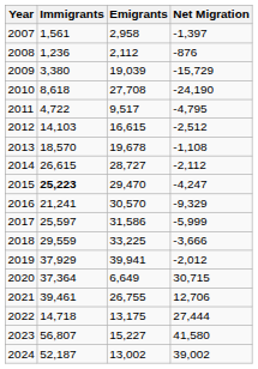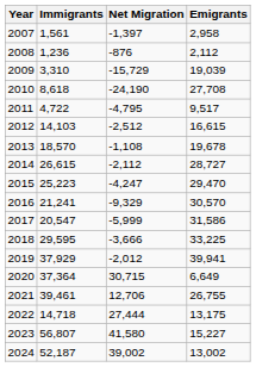 <table class="wikitable sortable">
 <tr>
 <th>Year</th>
 <th>Immigrants</th>
+<th>Net Migration</th>
 <th>Emigrants</th>
-<th>Net Migration</th>
 </tr>
 <tr>
 <td>2007</td>
 <td>1,561</td>
+<td>-1,397</td>
 <td>2,958</td>
-<td>-1,397</td>
 </tr>
 <tr>
 <td>2008</td>
 <td>1,236</td>
+<td>-876</td>
 <td>2,112</td>
-<td>-876</td>
 </tr>
 <tr>
 <td>2009</td>
-<td>3,380</td>
+<td>3,310</td>
+<td>-15,729</td>
 <td>19,039</td>
-<td>-15,729</td>
 </tr>
 <tr>
 <td>2010</td>
 <td>8,618</td>
+<td>-24,190</td>
 <td>27,708</td>
-<td>-24,190</td>
 </tr>
 <tr>
 <td>2011</td>
 <td>4,722</td>
+<td>-4,795</td>
 <td>9,517</td>
-<td>-4,795</td>
 </tr>
 <tr>
 <td>2012</td>
 <td>14,103</td>
+<td>-2,512</td>
 <td>16,615</td>
-<td>-2,512</td>
 </tr>
 <tr>
 <td>2013</td>
 <td>18,570</td>
+<td>-1,108</td>
 <td>19,678</td>
-<td>-1,108</td>
 </tr>
 <tr>
 <td>2014</td>
 <td>26,615</td>
+<td>-2,112</td>
 <td>28,727</td>
-<td>-2,112</td>
 </tr>
 <tr>
 <td>2015</td>
-<td><strong>25,223</strong></td>
+<td>25,223</td>
+<td>-4,247</td>
 <td>29,470</td>
-<td>-4,247</td>
 </tr>
 <tr>
 <td>2016</td>
 <td>21,241</td>
+<td>-9,329</td>
 <td>30,570</td>
-<td>-9,329</td>
 </tr>
 <tr>
 <td>2017</td>
-<td>25,597</td>
+<td>20,547</td>
+<td>-5,999</td>
 <td>31,586</td>
-<td>-5,999</td>
 </tr>
 <tr>
 <td>2018</td>
-<td>29,559</td>
+<td>29,595</td>
+<td>-3,666</td>
 <td>33,225</td>
-<td>-3,666</td>
 </tr>
 <tr>
 <td>2019</td>
 <td>37,929</td>
+<td>-2,012</td>
 <td>39,941</td>
-<td>-2,012</td>
 </tr>
 <tr>
 <td>2020</td>
 <td>37,364</td>
+<td>30,715</td>
 <td>6,649</td>
-<td>30,715</td>
 </tr>
 <tr>
 <td>2021</td>
 <td>39,461</td>
+<td>12,706</td>
 <td>26,755</td>
-<td>12,706</td>
 </tr>
 <tr>
 <td>2022</td>
 <td>14,718</td>
+<td>27,444</td>
 <td>13,175</td>
-<td>27,444</td>
 </tr>
 <tr>
 <td>2023</td>
 <td>56,807</td>
+<td>41,580</td>
 <td>15,227</td>
-<td>41,580</td>
 </tr>
 <tr>
 <td>2024</td>
 <td>52,187</td>
+<td>39,002</td>
 <td>13,002</td>
-<td>39,002</td>
 </tr>
 </table>
